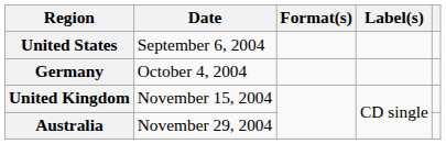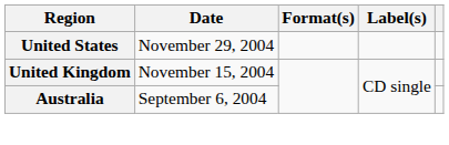 <table class="wikitable plainrowheaders">
 <tr>
 <th>Region</th>
 <th>Date</th>
 <th>Format(s)</th>
 <th>Label(s)</th>
 <th></th>
 </tr>
 <tr>
 <th scope="row">United States</th>
-<td>September 6, 2004</td>
-<td></td>
-<td></td>
-<td></td>
-</tr>
-<tr>
-<th scope="row">Germany</th>
-<td>October 4, 2004</td>
+<td>November 29, 2004</td>
 <td></td>
 <td></td>
 <td></td>
 </tr>
 <tr>
 <th scope="row">United Kingdom</th>
 <td>November 15, 2004</td>
 <td rowspan="2"></td>
 <td rowspan="2">CD single</td>
 <td></td>
 </tr>
 <tr>
 <th scope="row">Australia</th>
-<td>November 29, 2004</td>
+<td>September 6, 2004</td>
 <td></td>
 </tr>
 </table>
